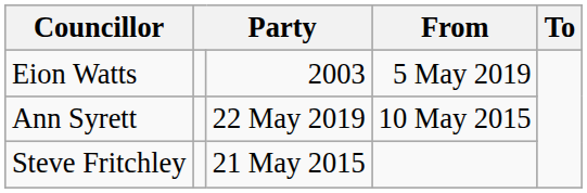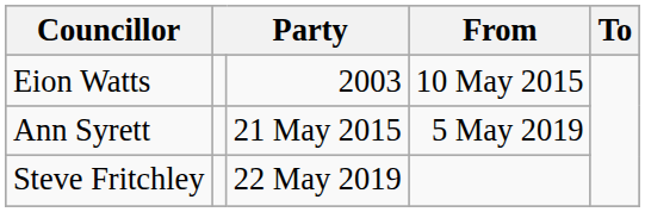 <table class=wikitable>
 <tr>
 <th>Councillor</th>
 <th colspan=2>Party</th>
 <th>From</th>
 <th>To</th>
 </tr>
 <tr>
 <td>Eion Watts</td>
 <td></td>
 <td align=right>2003</td>
-<td align=right>5 May 2019</td>
+<td align=right>10 May 2015</td>
 </tr>
 <tr>
 <td>Ann Syrett</td>
 <td></td>
-<td align=right>22 May 2019</td>
-<td align=right>10 May 2015</td>
+<td align=right>21 May 2015</td>
+<td align=right>5 May 2019</td>
 </tr>
 <tr>
 <td>Steve Fritchley</td>
 <td></td>
-<td align=right>21 May 2015</td>
+<td align=right>22 May 2019</td>
 <td align=right></td>
 </tr>
 </table>
